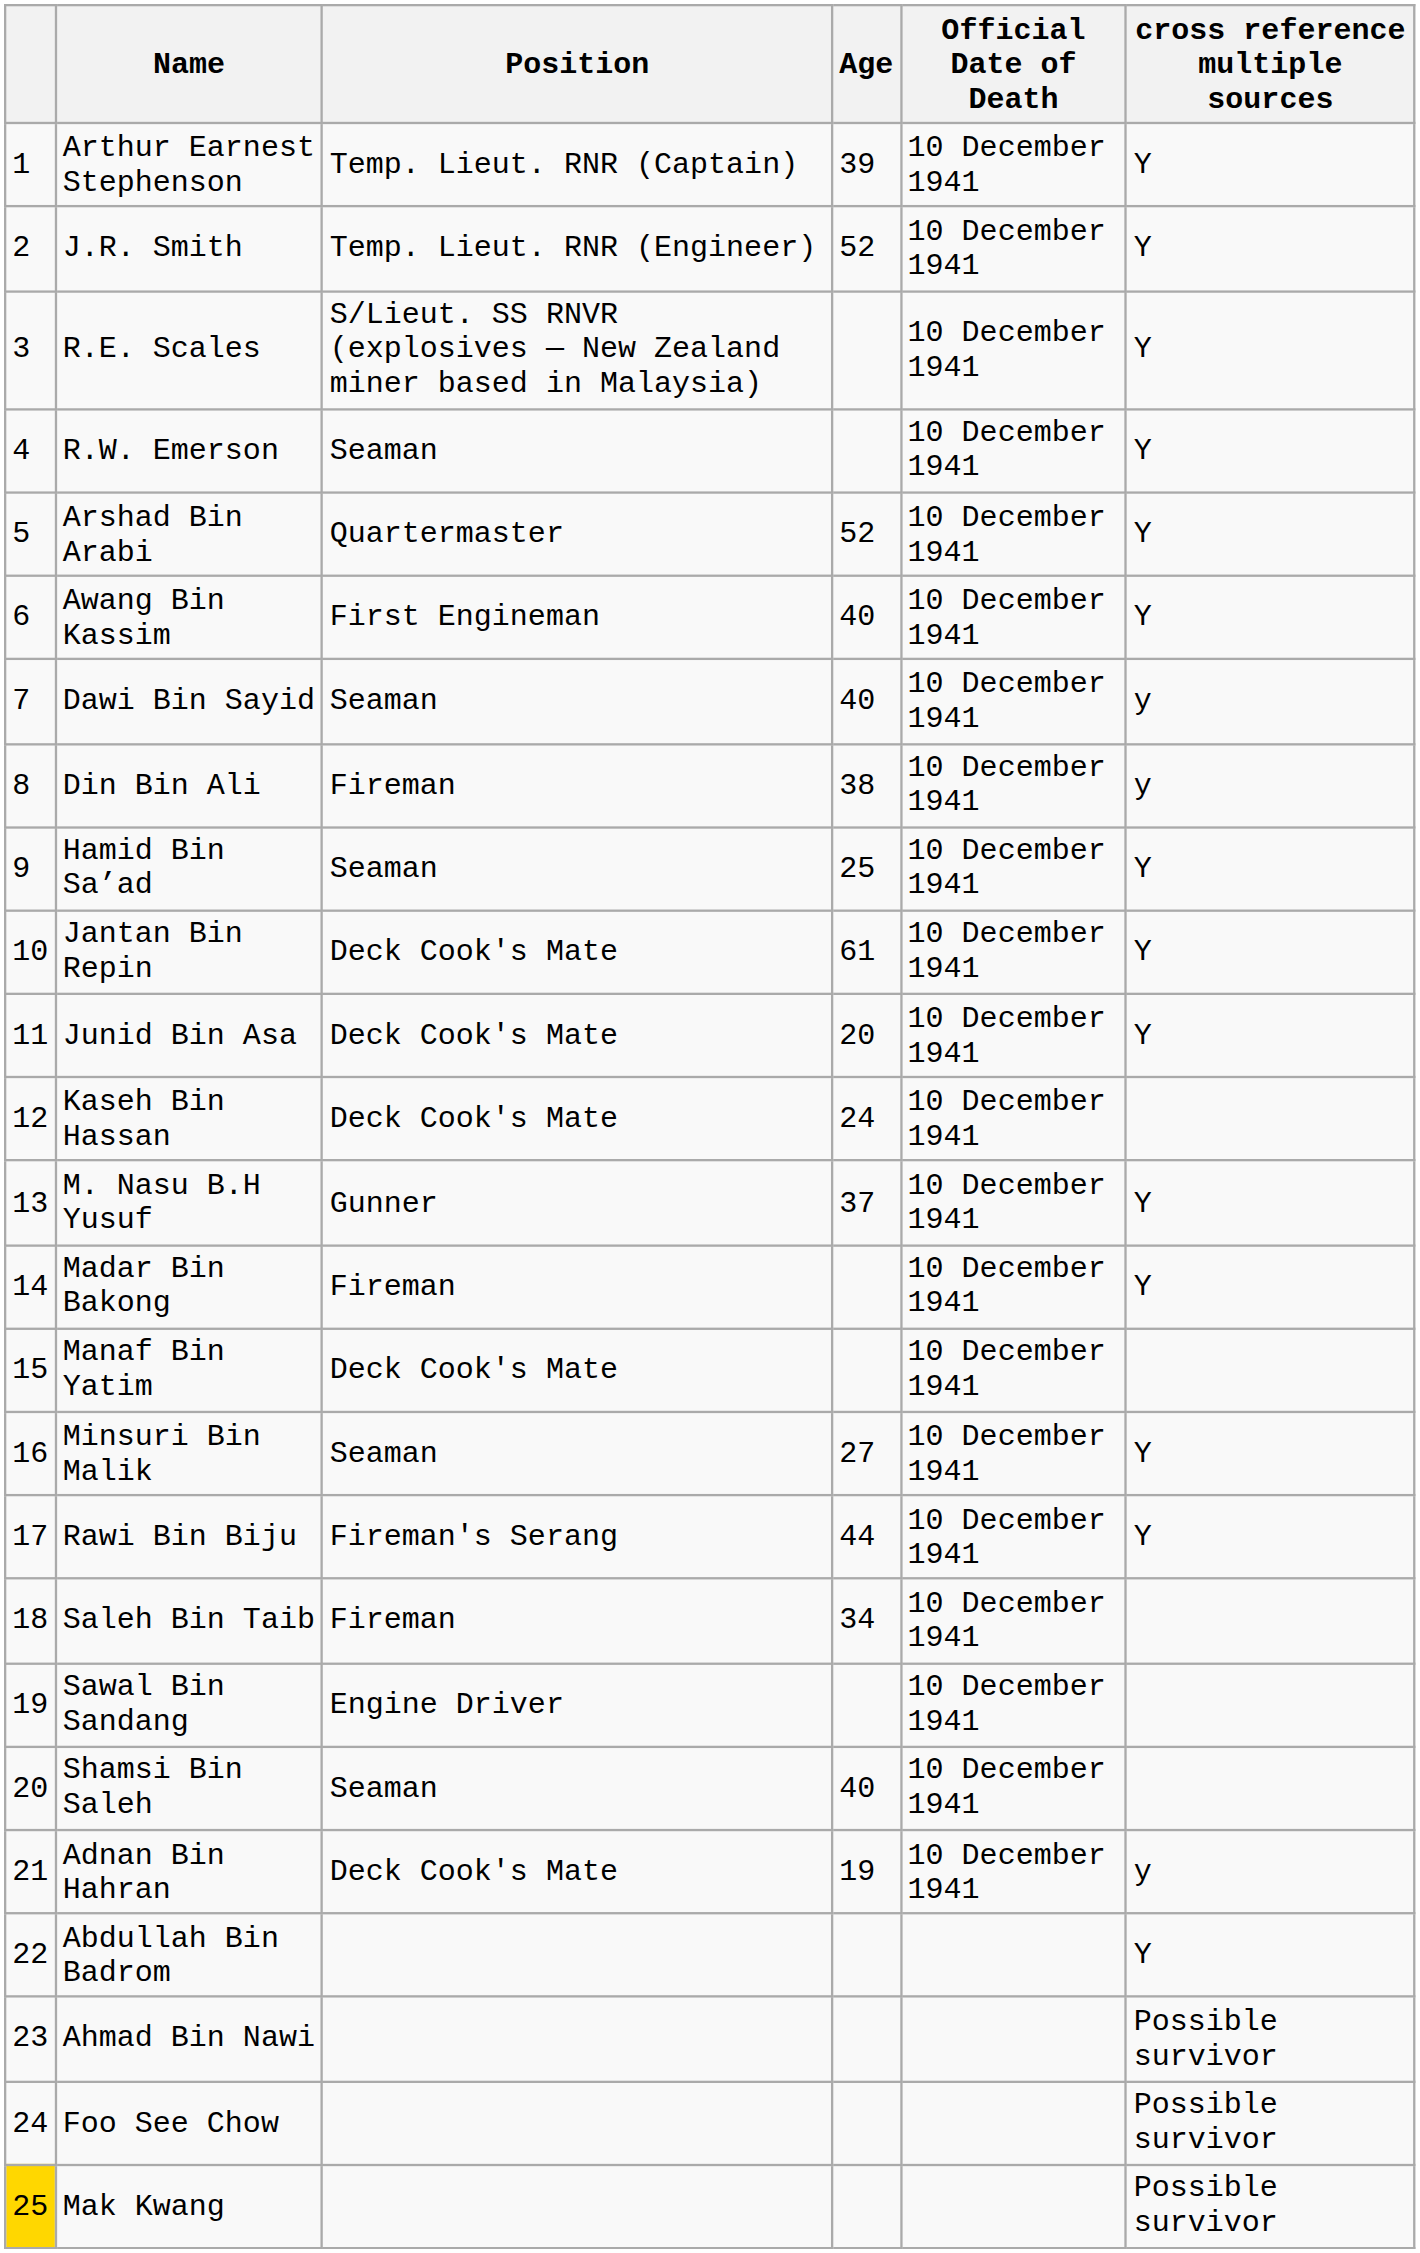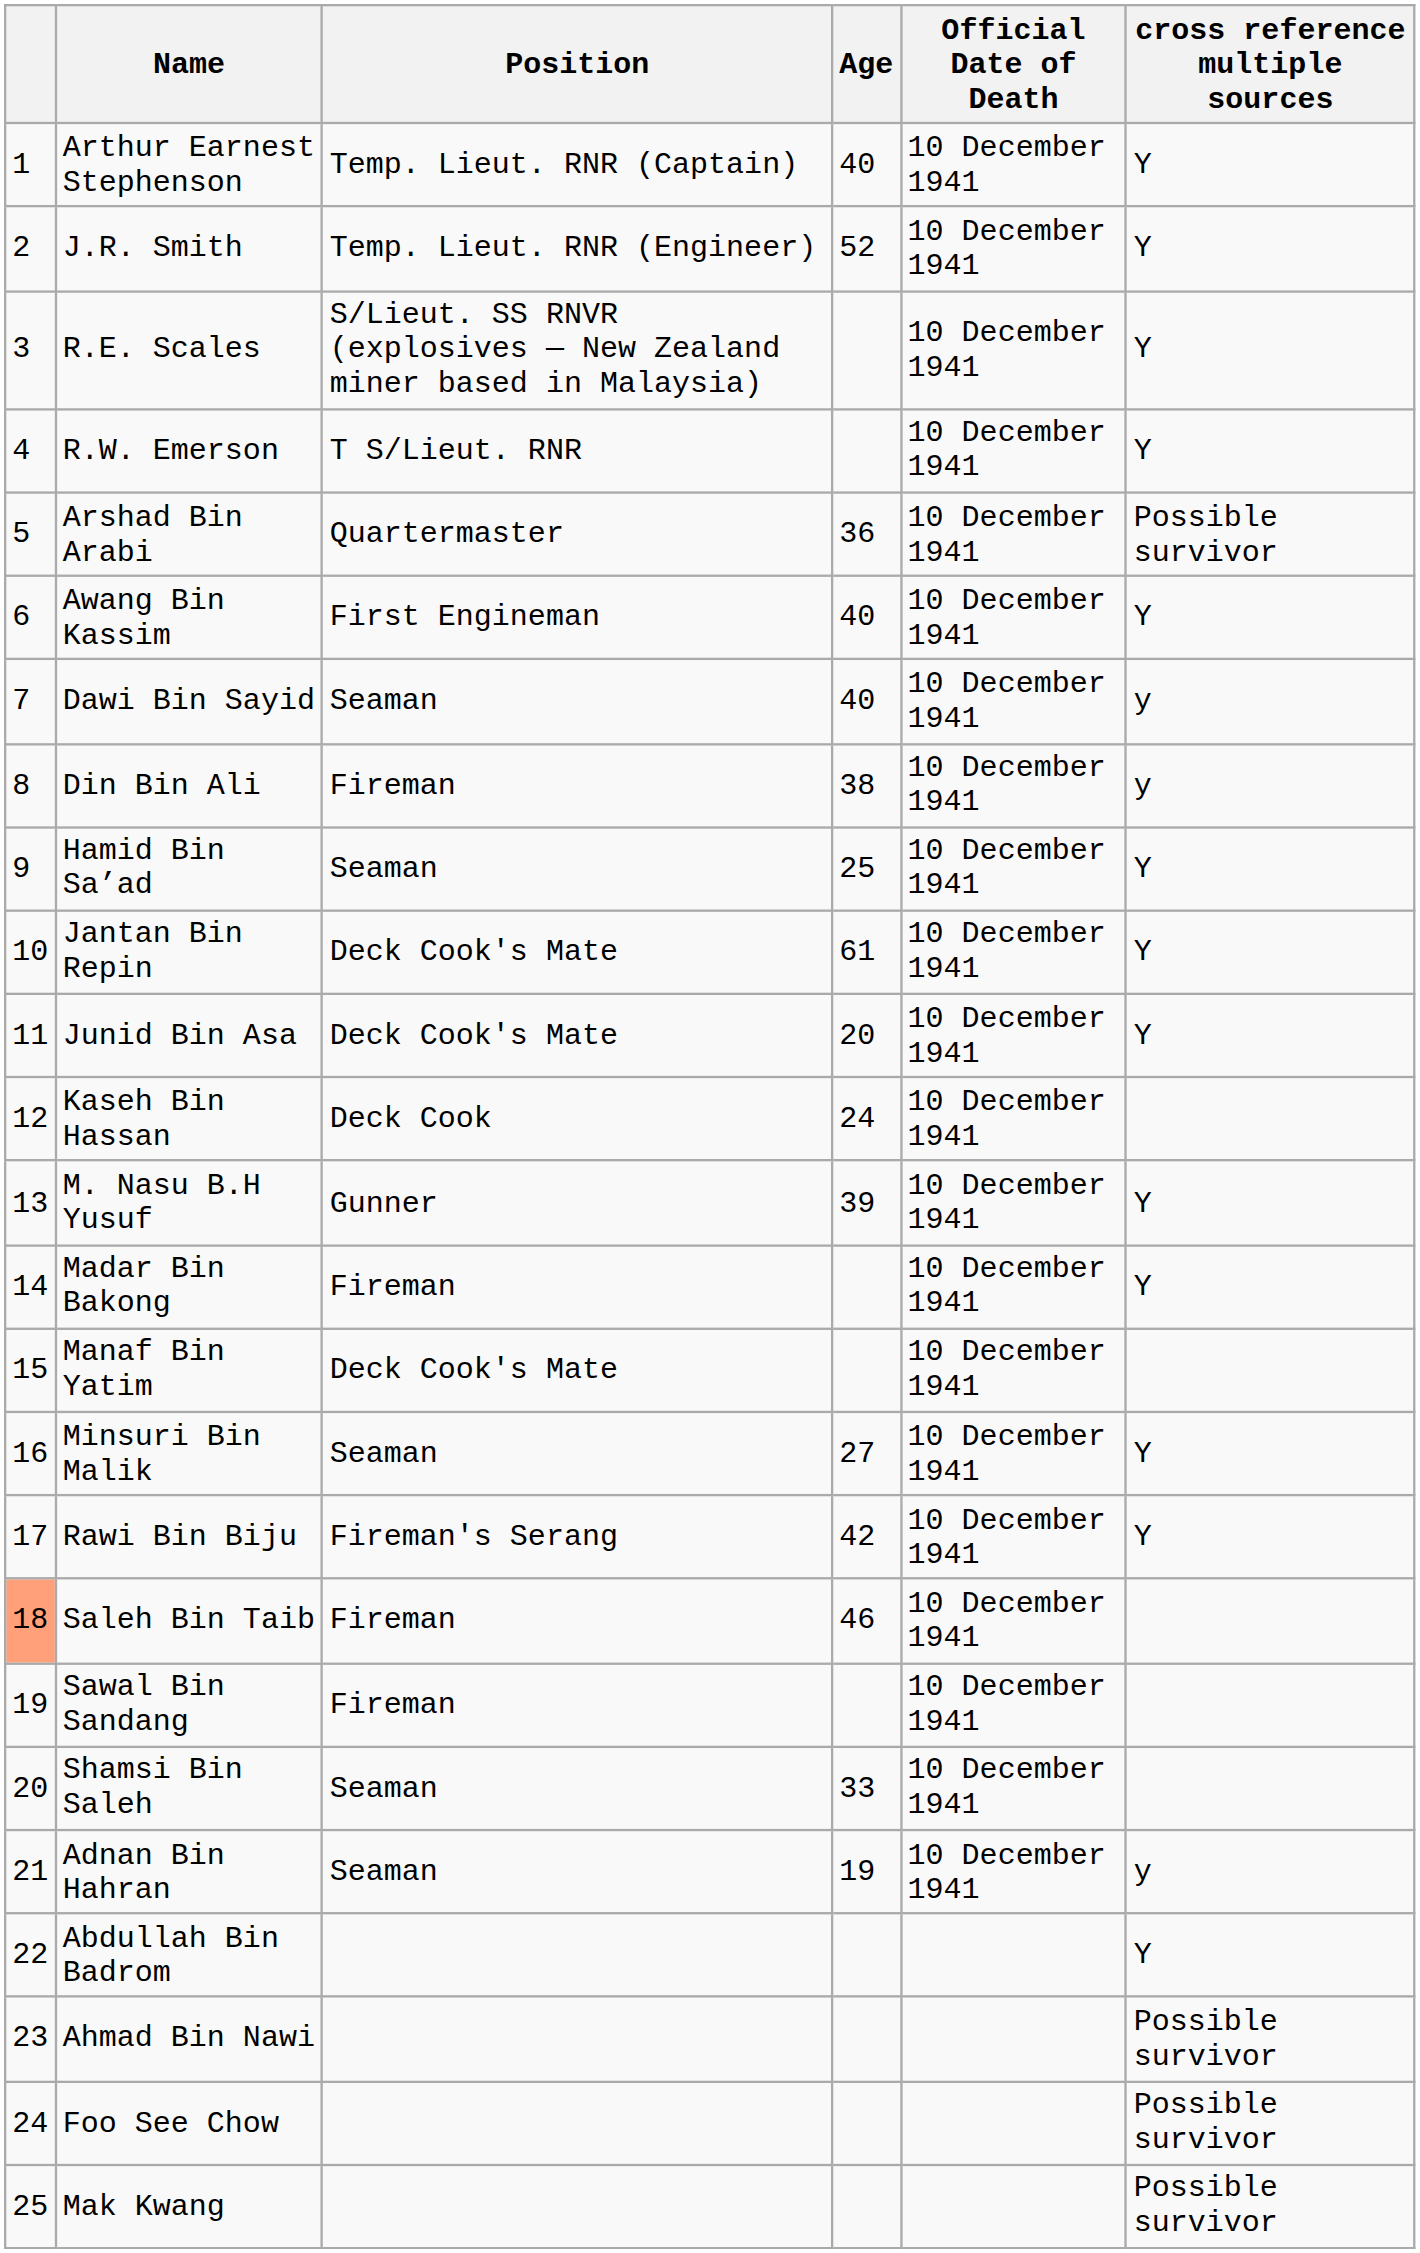 <table class="wikitable">
 <tr>
 <th></th>
 <th>Name</th>
 <th>Position</th>
 <th>Age</th>
 <th>Official Date of Death</th>
 <th>cross reference multiple sources</th>
 </tr>
 <tr>
 <td>1</td>
 <td>Arthur Earnest Stephenson</td>
 <td>Temp. Lieut.  RNR (Captain)</td>
-<td>39</td>
+<td>40</td>
 <td>10 December 1941</td>
 <td>Y</td>
 </tr>
 <tr>
 <td>2</td>
 <td>J.R. Smith</td>
 <td>Temp. Lieut. RNR (Engineer)</td>
 <td>52</td>
 <td>10 December 1941</td>
 <td>Y</td>
 </tr>
 <tr>
 <td>3</td>
 <td>R.E. Scales</td>
 <td>S/Lieut. SS RNVR (explosives — New Zealand miner based in Malaysia)</td>
 <td></td>
 <td>10 December 1941</td>
 <td>Y</td>
 </tr>
 <tr>
 <td>4</td>
 <td>R.W. Emerson</td>
-<td>Seaman</td>
+<td>T S/Lieut. RNR</td>
 <td></td>
 <td>10 December 1941</td>
 <td>Y</td>
 </tr>
 <tr>
 <td>5</td>
 <td>Arshad Bin Arabi</td>
 <td>Quartermaster</td>
-<td>52</td>
+<td>36</td>
 <td>10 December 1941</td>
-<td>Y</td>
+<td>Possible survivor</td>
 </tr>
 <tr>
 <td>6</td>
 <td>Awang Bin Kassim</td>
 <td>First Engineman</td>
 <td>40</td>
 <td>10 December 1941</td>
 <td>Y</td>
 </tr>
 <tr>
 <td>7</td>
 <td>Dawi Bin Sayid</td>
 <td>Seaman</td>
 <td>40</td>
 <td>10 December 1941</td>
 <td>y</td>
 </tr>
 <tr>
 <td>8</td>
 <td>Din Bin Ali</td>
 <td>Fireman</td>
 <td>38</td>
 <td>10 December 1941</td>
 <td>y</td>
 </tr>
 <tr>
 <td>9</td>
 <td>Hamid Bin Sa’ad</td>
 <td>Seaman</td>
 <td>25</td>
 <td>10 December 1941</td>
 <td>Y</td>
 </tr>
 <tr>
 <td>10</td>
 <td>Jantan Bin Repin</td>
 <td>Deck Cook's Mate</td>
 <td>61</td>
 <td>10 December 1941</td>
 <td>Y</td>
 </tr>
 <tr>
 <td>11</td>
 <td>Junid Bin Asa</td>
 <td>Deck Cook's Mate</td>
 <td>20</td>
 <td>10 December 1941</td>
 <td>Y</td>
 </tr>
 <tr>
 <td>12</td>
 <td>Kaseh Bin Hassan</td>
-<td>Deck Cook's Mate</td>
+<td>Deck Cook</td>
 <td>24</td>
 <td>10 December 1941</td>
 <td></td>
 </tr>
 <tr>
 <td>13</td>
 <td>M. Nasu B.H Yusuf</td>
 <td>Gunner</td>
-<td>37</td>
+<td>39</td>
 <td>10 December 1941</td>
 <td>Y</td>
 </tr>
 <tr>
 <td>14</td>
 <td>Madar Bin Bakong</td>
 <td>Fireman</td>
 <td></td>
 <td>10 December 1941</td>
 <td>Y</td>
 </tr>
 <tr>
 <td>15</td>
 <td>Manaf Bin Yatim</td>
 <td>Deck Cook's Mate</td>
 <td></td>
 <td>10 December 1941</td>
 <td></td>
 </tr>
 <tr>
 <td>16</td>
 <td>Minsuri Bin Malik</td>
 <td>Seaman</td>
 <td>27</td>
 <td>10 December 1941</td>
 <td>Y</td>
 </tr>
 <tr>
 <td>17</td>
 <td>Rawi Bin Biju</td>
 <td>Fireman's Serang</td>
-<td>44</td>
+<td>42</td>
 <td>10 December 1941</td>
 <td>Y</td>
 </tr>
 <tr>
-<td>18</td>
+<td style="background: lightsalmon;">18</td>
 <td>Saleh Bin Taib</td>
 <td>Fireman</td>
-<td>34</td>
+<td>46</td>
 <td>10 December 1941</td>
 <td></td>
 </tr>
 <tr>
 <td>19</td>
 <td>Sawal Bin Sandang</td>
-<td>Engine Driver</td>
+<td>Fireman</td>
 <td></td>
 <td>10 December 1941</td>
 <td></td>
 </tr>
 <tr>
 <td>20</td>
 <td>Shamsi Bin Saleh</td>
 <td>Seaman</td>
-<td>40</td>
+<td>33</td>
 <td>10 December 1941</td>
 <td></td>
 </tr>
 <tr>
 <td>21</td>
 <td>Adnan Bin Hahran</td>
-<td>Deck Cook's Mate</td>
+<td>Seaman</td>
 <td>19</td>
 <td>10 December 1941</td>
 <td>y</td>
 </tr>
 <tr>
 <td>22</td>
 <td>Abdullah Bin Badrom</td>
 <td></td>
 <td></td>
 <td></td>
 <td>Y</td>
 </tr>
 <tr>
 <td>23</td>
 <td>Ahmad Bin Nawi</td>
 <td></td>
 <td></td>
 <td></td>
 <td>Possible survivor</td>
 </tr>
 <tr>
 <td>24</td>
 <td>Foo See Chow</td>
 <td></td>
 <td></td>
 <td></td>
 <td>Possible survivor</td>
 </tr>
 <tr>
-<td style="background: gold;">25</td>
+<td>25</td>
 <td>Mak Kwang</td>
 <td></td>
 <td></td>
 <td></td>
 <td>Possible survivor</td>
 </tr>
 </table>
